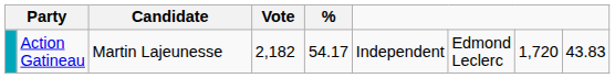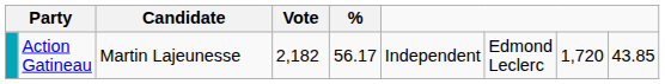 <table class="wikitable">
 <tr>
 <th bgcolor="#DDDDFF" width="100px" colspan="2">Party</th>
 <th bgcolor="#DDDDFF" width="200px">Candidate</th>
 <th bgcolor="#DDDDFF" width="50px">Vote</th>
 <th bgcolor="#DDDDFF" width="30px">%</th>
 </tr>
 <tr>
 <td bgcolor=#00a7ba> </td>
 <td><a href='#'>Action Gatineau</a></td>
 <td>Martin Lajeunesse</td>
 <td>2,182</td>
-<td>54.17<br></td>
+<td>56.17<br></td>
 <td>Independent</td>
 <td>Edmond Leclerc</td>
 <td>1,720</td>
-<td>43.83</td>
+<td>43.85</td>
 </tr>
 </table>
